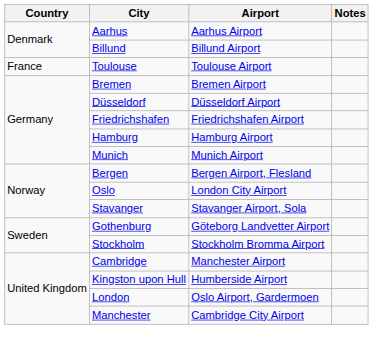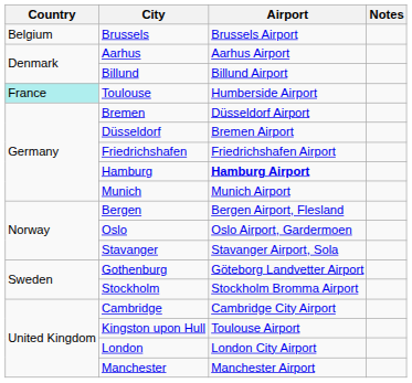 <table class="wikitable sortable" style="margin: 1em auto;">
 <tr>
 <th>Country</th>
 <th>City</th>
 <th>Airport</th>
 <th>Notes</th>
+</tr>
+<tr>
+<td>Belgium</td>
+<td><a href='#'>Brussels</a></td>
+<td><a href='#'>Brussels Airport</a></td>
+<td></td>
 </tr>
 <tr>
 <td rowspan="2">Denmark</td>
 <td><a href='#'>Aarhus</a></td>
 <td><a href='#'>Aarhus Airport</a></td>
 <td></td>
 </tr>
 <tr>
 <td><a href='#'>Billund</a></td>
 <td><a href='#'>Billund Airport</a></td>
 <td></td>
 </tr>
 <tr>
-<td>France</td>
+<td style="background: paleturquoise;">France</td>
 <td><a href='#'>Toulouse</a></td>
-<td><a href='#'>Toulouse Airport</a></td>
+<td><a href='#'>Humberside Airport</a></td>
 <td></td>
 </tr>
 <tr>
 <td rowspan="5">Germany</td>
 <td><a href='#'>Bremen</a></td>
-<td><a href='#'>Bremen Airport</a></td>
+<td><a href='#'>Düsseldorf Airport</a></td>
 <td></td>
 </tr>
 <tr>
 <td><a href='#'>Düsseldorf</a></td>
-<td><a href='#'>Düsseldorf Airport</a></td>
+<td><a href='#'>Bremen Airport</a></td>
 <td></td>
 </tr>
 <tr>
 <td><a href='#'>Friedrichshafen</a></td>
 <td><a href='#'>Friedrichshafen Airport</a></td>
 <td></td>
 </tr>
 <tr>
 <td><a href='#'>Hamburg</a></td>
-<td><a href='#'>Hamburg Airport</a></td>
+<td><strong><a href='#'>Hamburg Airport</a></strong></td>
 <td></td>
 </tr>
 <tr>
 <td><a href='#'>Munich</a></td>
 <td><a href='#'>Munich Airport</a></td>
 <td></td>
 </tr>
 <tr>
 <td rowspan="3">Norway</td>
 <td><a href='#'>Bergen</a></td>
 <td><a href='#'>Bergen Airport, Flesland</a></td>
 <td></td>
 </tr>
 <tr>
 <td><a href='#'>Oslo</a></td>
-<td><a href='#'>London City Airport</a></td>
+<td><a href='#'>Oslo Airport, Gardermoen</a></td>
 <td></td>
 </tr>
 <tr>
 <td><a href='#'>Stavanger</a></td>
 <td><a href='#'>Stavanger Airport, Sola</a></td>
 <td></td>
 </tr>
 <tr>
 <td rowspan="2">Sweden</td>
 <td><a href='#'>Gothenburg</a></td>
 <td><a href='#'>Göteborg Landvetter Airport</a></td>
 <td></td>
 </tr>
 <tr>
 <td><a href='#'>Stockholm</a></td>
 <td><a href='#'>Stockholm Bromma Airport</a></td>
 <td></td>
 </tr>
 <tr>
 <td rowspan="4">United Kingdom</td>
 <td><a href='#'>Cambridge</a></td>
-<td><a href='#'>Manchester Airport</a></td>
+<td><a href='#'>Cambridge City Airport</a></td>
 <td></td>
 </tr>
 <tr>
 <td><a href='#'>Kingston upon Hull</a></td>
-<td><a href='#'>Humberside Airport</a></td>
+<td><a href='#'>Toulouse Airport</a></td>
 <td></td>
 </tr>
 <tr>
 <td><a href='#'>London</a></td>
-<td><a href='#'>Oslo Airport, Gardermoen</a></td>
+<td><a href='#'>London City Airport</a></td>
 <td></td>
 </tr>
 <tr>
 <td><a href='#'>Manchester</a></td>
-<td><a href='#'>Cambridge City Airport</a></td>
+<td><a href='#'>Manchester Airport</a></td>
 <td></td>
 </tr>
 </table>
